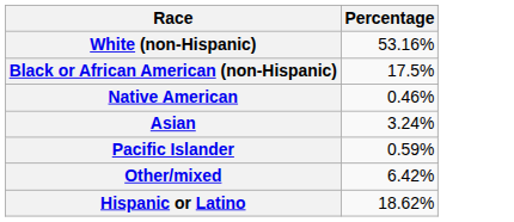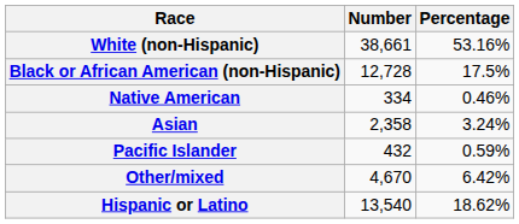 <table class="wikitable" style="text-align:right">
 <tr>
 <th scope="col">Race</th>
+<th scope="col">Number</th>
 <th scope="col">Percentage</th>
 </tr>
 <tr>
 <th scope="row"><a href='#'>White</a> (non-Hispanic)</th>
+<td>38,661</td>
 <td>53.16%</td>
 </tr>
 <tr>
 <th scope="row"><a href='#'>Black or African American</a> (non-Hispanic)</th>
+<td>12,728</td>
 <td>17.5%</td>
 </tr>
 <tr>
 <th scope="row"><a href='#'>Native American</a></th>
+<td>334</td>
 <td>0.46%</td>
 </tr>
 <tr>
 <th scope="row"><a href='#'>Asian</a></th>
+<td>2,358</td>
 <td>3.24%</td>
 </tr>
 <tr>
 <th scope="row"><a href='#'>Pacific Islander</a></th>
+<td>432</td>
 <td>0.59%</td>
 </tr>
 <tr>
 <th scope="row"><a href='#'>Other/mixed</a></th>
+<td>4,670</td>
 <td>6.42%</td>
 </tr>
 <tr>
 <th scope="row"><a href='#'>Hispanic</a> or <a href='#'>Latino</a></th>
+<td>13,540</td>
 <td>18.62%</td>
 </tr>
 </table>
